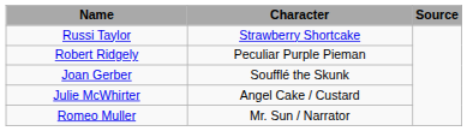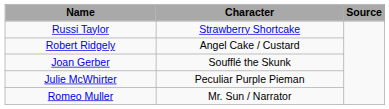 <table class="wikitable" style="font-size:90%; text-align:center; margin: 5px;">
 <tr>
 <th style="background:darkGrey; width:200px;">Name</th>
 <th style="background:darkGrey; width:250px;">Character</th>
 <th style="background:darkGrey; width:50px;">Source</th>
 </tr>
 <tr>
 <td><a href='#'>Russi Taylor</a></td>
 <td><a href='#'>Strawberry Shortcake</a></td>
 <td rowspan="5"></td>
 </tr>
 <tr>
 <td><a href='#'>Robert Ridgely</a></td>
-<td>Peculiar Purple Pieman</td>
+<td>Angel Cake / Custard</td>
 </tr>
 <tr>
 <td><a href='#'>Joan Gerber</a></td>
 <td>Soufflé the Skunk</td>
 </tr>
 <tr>
 <td><a href='#'>Julie McWhirter</a></td>
-<td>Angel Cake / Custard</td>
+<td>Peculiar Purple Pieman</td>
 </tr>
 <tr>
 <td><a href='#'>Romeo Muller</a></td>
 <td>Mr. Sun / Narrator</td>
 </tr>
 </table>
